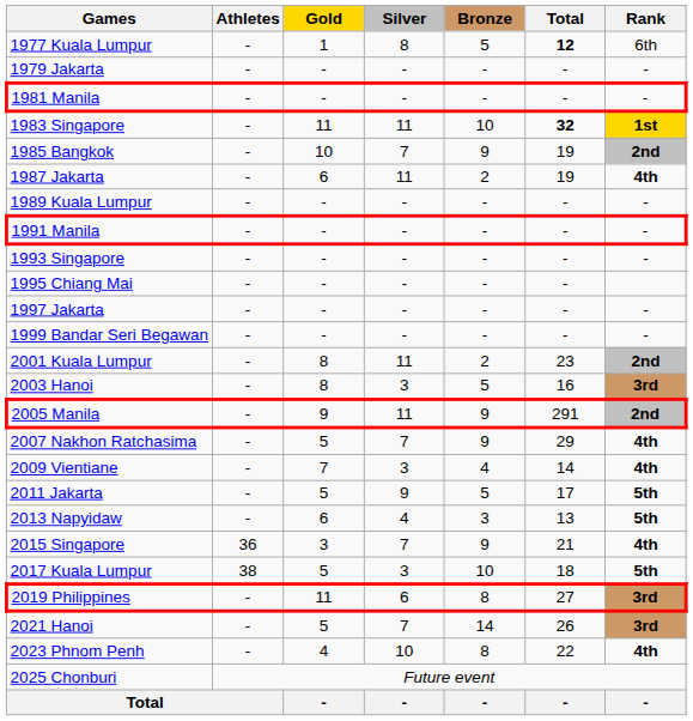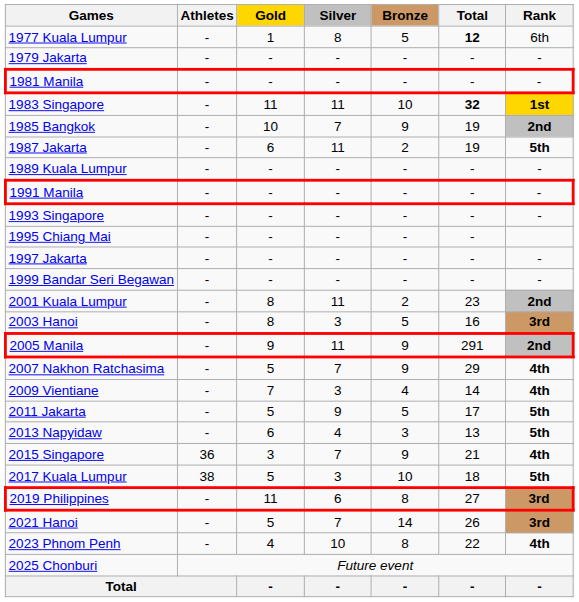 <table class="wikitable" style="text-align:center; font-size:90%;">
 <tr>
 <th>Games</th>
 <th>Athletes</th>
 <td style="background:gold; width:4.5em; font-weight:bold;">Gold</td>
 <td style="background:silver; width:4.5em; font-weight:bold;">Silver</td>
 <td style="background:#cc9966; width:4.5em; font-weight:bold;">Bronze</td>
 <th style="width:4.5em; font-weight:bold;">Total</th>
 <th style="width:4.5em; font-weight:bold;">Rank</th>
 </tr>
 <tr>
 <td align=left> <a href='#'>1977 Kuala Lumpur</a></td>
 <td>-</td>
 <td>1</td>
 <td>8</td>
 <td>5</td>
 <td><strong>12</strong></td>
 <td>6th</td>
 </tr>
 <tr>
 <td align=left> <a href='#'>1979 Jakarta</a></td>
 <td>-</td>
 <td>-</td>
 <td>-</td>
 <td>-</td>
 <td>-</td>
 <td>-</td>
 </tr>
 <tr style="border: 3px solid red">
 <td align=left> <a href='#'>1981 Manila</a></td>
 <td>-</td>
 <td>-</td>
 <td>-</td>
 <td>-</td>
 <td>-</td>
 <td>-</td>
 </tr>
 <tr>
 <td align=left> <a href='#'>1983 Singapore</a></td>
 <td>-</td>
 <td>11</td>
 <td>11</td>
 <td>10</td>
 <td><strong>32</strong></td>
 <td bgcolor=gold><strong>1st</strong></td>
 </tr>
 <tr>
 <td align=left> <a href='#'>1985 Bangkok</a></td>
 <td>-</td>
 <td>10</td>
 <td>7</td>
 <td>9</td>
 <td>19</td>
 <td bgcolor=silver><strong>2nd</strong></td>
 </tr>
 <tr>
 <td align=left> <a href='#'>1987 Jakarta</a></td>
 <td>-</td>
 <td>6</td>
 <td>11</td>
 <td>2</td>
 <td>19</td>
-<td><strong>4th</strong></td>
+<td><strong>5th</strong></td>
 </tr>
 <tr>
 <td align=left> <a href='#'>1989 Kuala Lumpur</a></td>
 <td>-</td>
 <td>-</td>
 <td>-</td>
 <td>-</td>
 <td>-</td>
 <td>-</td>
 </tr>
 <tr style="border: 3px solid red">
 <td align=left> <a href='#'>1991 Manila</a></td>
 <td>-</td>
 <td>-</td>
 <td>-</td>
 <td>-</td>
 <td>-</td>
 <td>-</td>
 </tr>
 <tr>
 <td align=left> <a href='#'>1993 Singapore</a></td>
 <td>-</td>
 <td>-</td>
 <td>-</td>
 <td>-</td>
 <td>-</td>
 <td>-</td>
 </tr>
 <tr>
 <td align=left> <a href='#'>1995 Chiang Mai</a></td>
 <td>-</td>
 <td>-</td>
 <td>-</td>
 <td>-</td>
 <td>-</td>
 </tr>
 <tr>
 <td align=left> <a href='#'>1997 Jakarta</a></td>
 <td>-</td>
 <td>-</td>
 <td>-</td>
 <td>-</td>
 <td>-</td>
 <td>-</td>
 </tr>
 <tr>
 <td align=left> <a href='#'>1999 Bandar Seri Begawan</a></td>
 <td>-</td>
 <td>-</td>
 <td>-</td>
 <td>-</td>
 <td>-</td>
 <td>-</td>
 </tr>
 <tr>
 <td align=left> <a href='#'>2001 Kuala Lumpur</a></td>
 <td>-</td>
 <td>8</td>
 <td>11</td>
 <td>2</td>
 <td>23</td>
 <td bgcolor=silver><strong>2nd</strong></td>
 </tr>
 <tr>
 <td align=left> <a href='#'>2003 Hanoi</a></td>
 <td>-</td>
 <td>8</td>
 <td>3</td>
 <td>5</td>
 <td>16</td>
 <td bgcolor=cc9966><strong>3rd</strong></td>
 </tr>
 <tr style="border: 3px solid red">
 <td align=left> <a href='#'>2005 Manila</a></td>
 <td>-</td>
 <td>9</td>
 <td>11</td>
 <td>9</td>
 <td>291</td>
 <td bgcolor=silver><strong>2nd</strong></td>
 </tr>
 <tr>
 <td align=left> <a href='#'>2007 Nakhon Ratchasima</a></td>
 <td>-</td>
 <td>5</td>
 <td>7</td>
 <td>9</td>
 <td>29</td>
 <td><strong>4th</strong></td>
 </tr>
 <tr>
 <td align=left> <a href='#'>2009 Vientiane</a></td>
 <td>-</td>
 <td>7</td>
 <td>3</td>
 <td>4</td>
 <td>14</td>
 <td><strong>4th</strong></td>
 </tr>
 <tr>
 <td align=left> <a href='#'>2011 Jakarta</a></td>
 <td>-</td>
 <td>5</td>
 <td>9</td>
 <td>5</td>
 <td>17</td>
 <td><strong>5th</strong></td>
 </tr>
 <tr>
 <td align=left> <a href='#'>2013 Napyidaw</a></td>
 <td>-</td>
 <td>6</td>
 <td>4</td>
 <td>3</td>
 <td>13</td>
 <td><strong>5th</strong></td>
 </tr>
 <tr>
 <td align=left> <a href='#'>2015 Singapore</a></td>
 <td>36</td>
 <td>3</td>
 <td>7</td>
 <td>9</td>
 <td>21</td>
 <td><strong>4th</strong></td>
 </tr>
 <tr>
 <td align=left> <a href='#'>2017 Kuala Lumpur</a></td>
 <td>38</td>
 <td>5</td>
 <td>3</td>
 <td>10</td>
 <td>18</td>
 <td><strong>5th</strong></td>
 </tr>
 <tr style="border: 3px solid red">
 <td align=left> <a href='#'>2019 Philippines</a></td>
 <td>-</td>
 <td>11</td>
 <td>6</td>
 <td>8</td>
 <td>27</td>
 <td bgcolor=cc9966><strong>3rd</strong></td>
 </tr>
 <tr>
 <td align=left> <a href='#'>2021 Hanoi</a></td>
 <td>-</td>
 <td>5</td>
 <td>7</td>
 <td>14</td>
 <td>26</td>
 <td bgcolor=cc9966><strong>3rd</strong></td>
 </tr>
 <tr>
 <td align=left> <a href='#'>2023 Phnom Penh</a></td>
 <td>-</td>
 <td>4</td>
 <td>10</td>
 <td>8</td>
 <td>22</td>
 <td><strong>4th</strong></td>
 </tr>
 <tr>
 <td align=left> <a href='#'>2025 Chonburi</a></td>
 <td colspan=6><em>Future event</em></td>
 </tr>
 <tr>
 <th colspan=2>Total</th>
 <th><strong>-</strong></th>
 <th><strong>-</strong></th>
 <th><strong>-</strong></th>
 <th><strong>-</strong></th>
 <th><strong> -</strong></th>
 </tr>
 </table>
